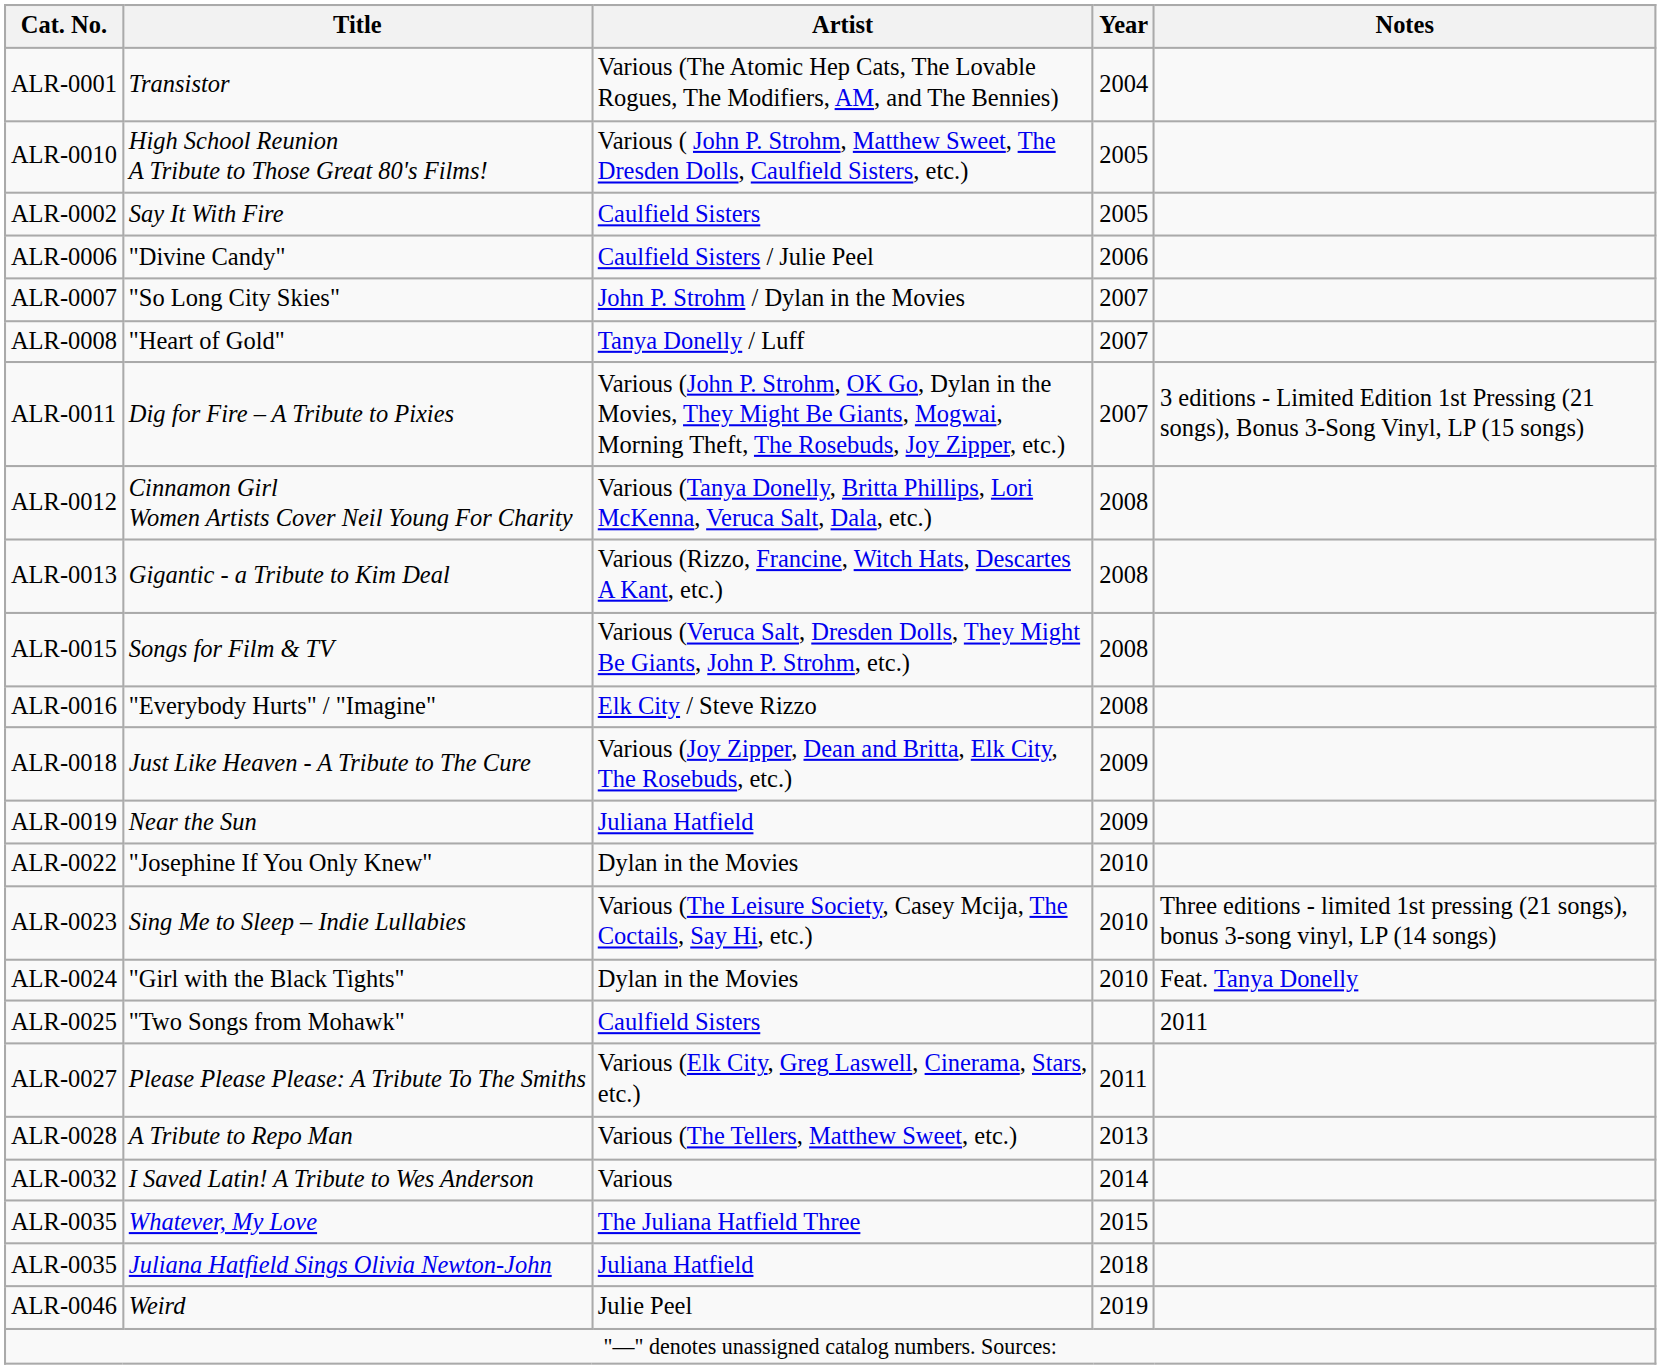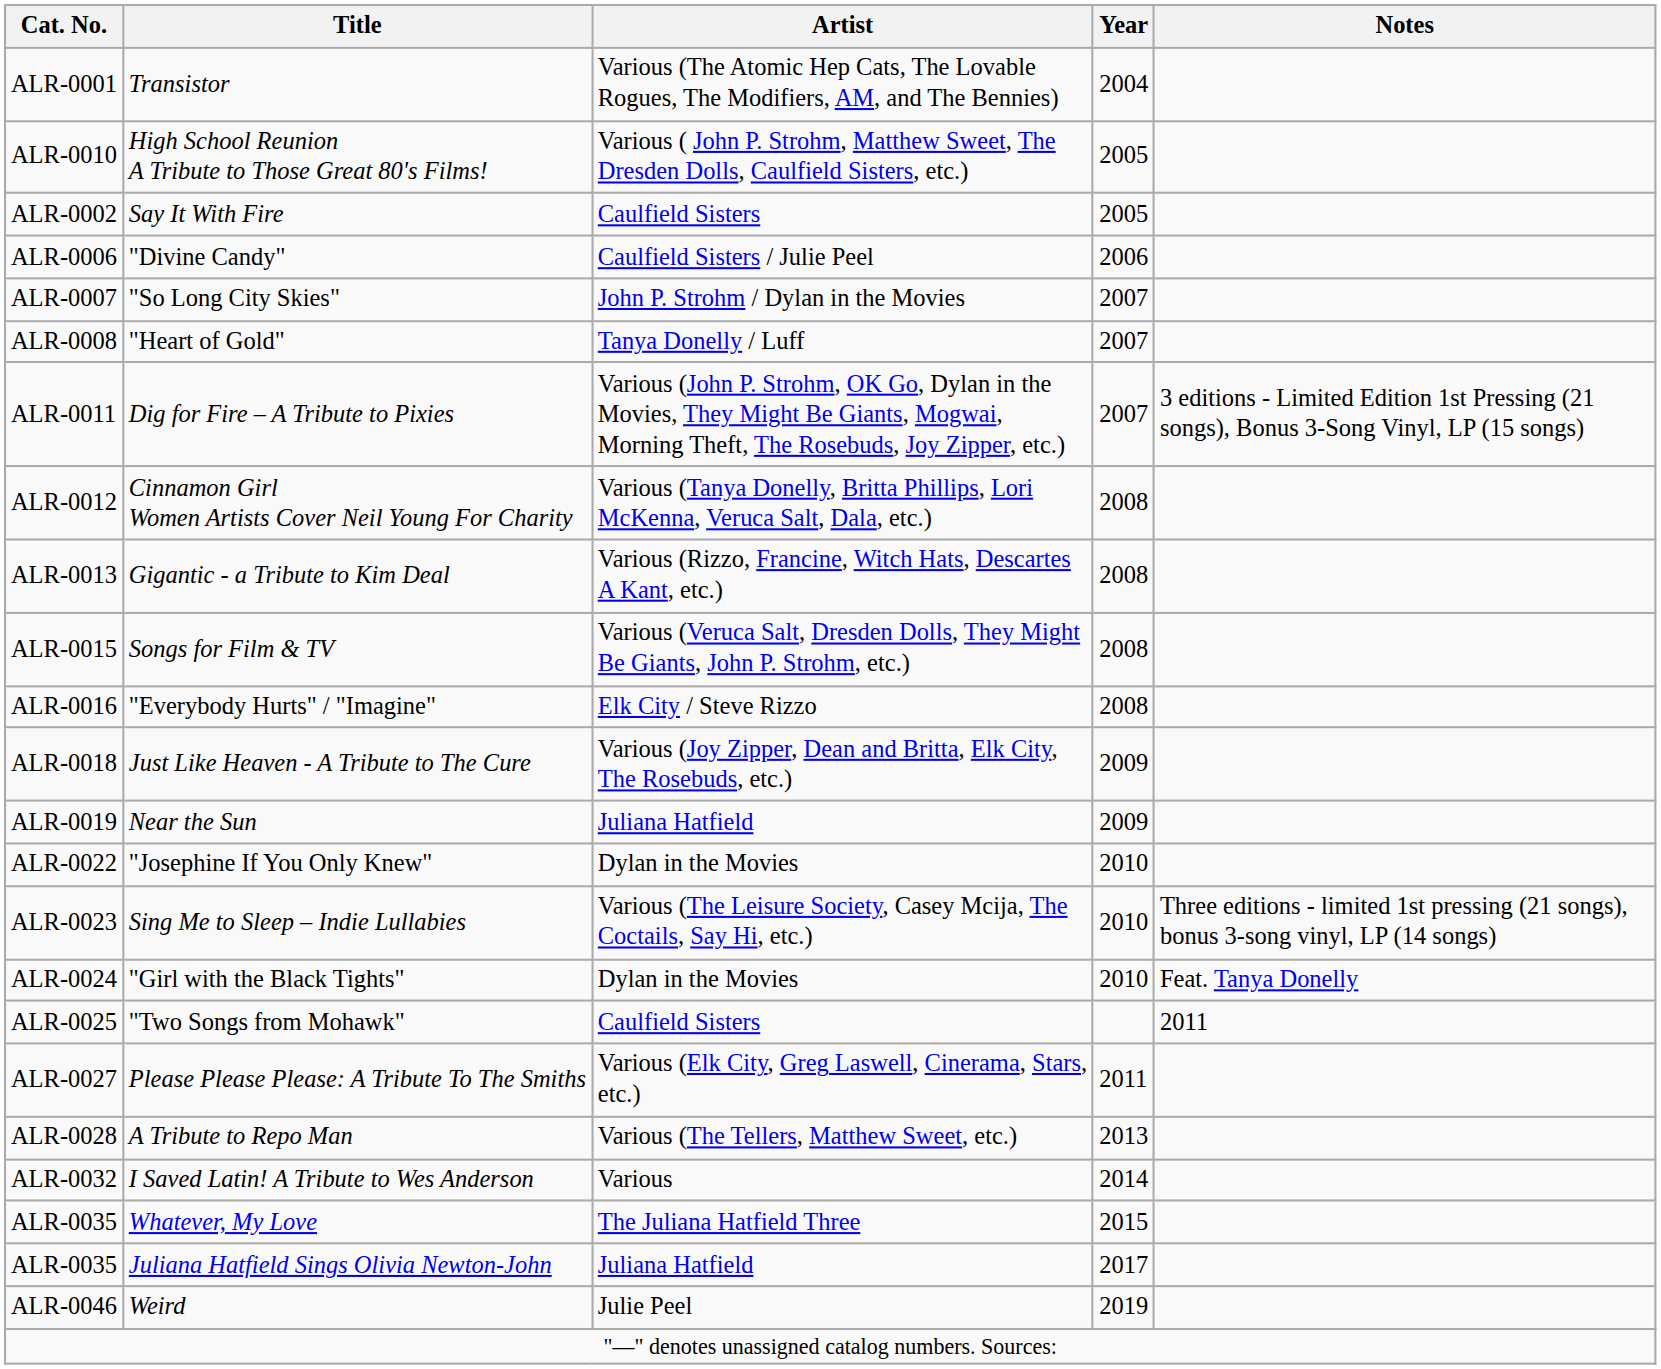 <table class="sortable wikitable" style="font-size:9pt">
 <tr>
 <th>Cat. No.</th>
 <th>Title</th>
 <th style="width:20em;">Artist</th>
 <th>Year</th>
 <th style="width:20em;">Notes</th>
 </tr>
 <tr>
 <td>ALR-0001</td>
 <td><em>Transistor</em></td>
 <td>Various (The Atomic Hep Cats, The Lovable Rogues, The Modifiers, <a href='#'>AM</a>, and The Bennies)</td>
 <td>2004</td>
 <td></td>
 </tr>
 <tr>
 <td>ALR-0010</td>
 <td><em>High School Reunion</em><br><em>A Tribute to Those Great 80's Films!</em></td>
 <td>Various ( <a href='#'>John P. Strohm</a>, <a href='#'>Matthew Sweet</a>, <a href='#'>The Dresden Dolls</a>, <a href='#'>Caulfield Sisters</a>, etc.)</td>
 <td>2005</td>
 <td></td>
 </tr>
 <tr>
 <td>ALR-0002</td>
 <td><em>Say It With Fire</em></td>
 <td><a href='#'>Caulfield Sisters</a></td>
 <td>2005</td>
 <td></td>
 </tr>
 <tr>
 <td>ALR-0006</td>
 <td>"Divine Candy"</td>
 <td><a href='#'>Caulfield Sisters</a> / Julie Peel</td>
 <td>2006</td>
 <td></td>
 </tr>
 <tr>
 <td>ALR-0007</td>
 <td>"So Long City Skies"</td>
 <td><a href='#'>John P. Strohm</a> / Dylan in the Movies</td>
 <td>2007</td>
 <td></td>
 </tr>
 <tr>
 <td>ALR-0008</td>
 <td>"Heart of Gold"</td>
 <td><a href='#'>Tanya Donelly</a> / Luff</td>
 <td>2007</td>
 <td></td>
 </tr>
 <tr>
 <td>ALR-0011</td>
 <td><em>Dig for Fire – A Tribute to Pixies</em></td>
 <td>Various (<a href='#'>John P. Strohm</a>, <a href='#'>OK Go</a>, Dylan in the Movies, <a href='#'>They Might Be Giants</a>, <a href='#'>Mogwai</a>, Morning Theft, <a href='#'>The Rosebuds</a>, <a href='#'>Joy Zipper</a>, etc.)</td>
 <td>2007</td>
 <td>3 editions - Limited Edition 1st Pressing (21 songs), Bonus 3-Song Vinyl, LP (15 songs)</td>
 </tr>
 <tr>
 <td>ALR-0012</td>
 <td><em>Cinnamon Girl</em> <br><em>Women Artists Cover Neil Young For Charity</em></td>
 <td>Various (<a href='#'>Tanya Donelly</a>, <a href='#'>Britta Phillips</a>, <a href='#'>Lori McKenna</a>, <a href='#'>Veruca Salt</a>, <a href='#'>Dala</a>, etc.)</td>
 <td>2008</td>
 <td></td>
 </tr>
 <tr>
 <td>ALR-0013</td>
 <td><em>Gigantic - a Tribute to Kim Deal</em></td>
 <td>Various (Rizzo, <a href='#'>Francine</a>, <a href='#'>Witch Hats</a>, <a href='#'>Descartes A Kant</a>, etc.)</td>
 <td>2008</td>
 <td></td>
 </tr>
 <tr>
 <td>ALR-0015</td>
 <td><em>Songs for Film & TV</em></td>
 <td>Various (<a href='#'>Veruca Salt</a>, <a href='#'>Dresden Dolls</a>, <a href='#'>They Might Be Giants</a>, <a href='#'>John P. Strohm</a>, etc.)</td>
 <td>2008</td>
 <td></td>
 </tr>
 <tr>
 <td>ALR-0016</td>
 <td>"Everybody Hurts" / "Imagine"</td>
 <td><a href='#'>Elk City</a> / Steve Rizzo</td>
 <td>2008</td>
 <td></td>
 </tr>
 <tr>
 <td>ALR-0018</td>
 <td><em>Just Like Heaven - A Tribute to The Cure</em></td>
 <td>Various (<a href='#'>Joy Zipper</a>, <a href='#'>Dean and Britta</a>, <a href='#'>Elk City</a>, <a href='#'>The Rosebuds</a>, etc.)</td>
 <td>2009</td>
 <td></td>
 </tr>
 <tr>
 <td>ALR-0019</td>
 <td><em>Near the Sun</em></td>
 <td><a href='#'>Juliana Hatfield</a></td>
 <td>2009</td>
 <td></td>
 </tr>
 <tr>
 <td>ALR-0022</td>
 <td>"Josephine If You Only Knew"</td>
 <td>Dylan in the Movies</td>
 <td>2010</td>
 <td></td>
 </tr>
 <tr>
 <td>ALR-0023</td>
 <td><em>Sing Me to Sleep – Indie Lullabies</em></td>
 <td>Various (<a href='#'>The Leisure Society</a>, Casey Mcija, <a href='#'>The Coctails</a>, <a href='#'>Say Hi</a>, etc.)</td>
 <td>2010</td>
 <td>Three editions - limited 1st pressing (21 songs), bonus 3-song vinyl, LP (14 songs)</td>
 </tr>
 <tr>
 <td>ALR-0024</td>
 <td>"Girl with the Black Tights"</td>
 <td>Dylan in the Movies</td>
 <td>2010</td>
 <td>Feat. <a href='#'>Tanya Donelly</a></td>
 </tr>
 <tr>
 <td>ALR-0025</td>
 <td>"Two Songs from Mohawk"</td>
 <td><a href='#'>Caulfield Sisters</a></td>
 <td></td>
 <td>2011</td>
 </tr>
 <tr>
 <td>ALR-0027</td>
 <td><em>Please Please Please: A Tribute To The Smiths</em></td>
 <td>Various (<a href='#'>Elk City</a>, <a href='#'>Greg Laswell</a>, <a href='#'>Cinerama</a>, <a href='#'>Stars</a>, etc.)</td>
 <td>2011</td>
 <td></td>
 </tr>
 <tr>
 <td>ALR-0028</td>
 <td><em>A Tribute to Repo Man </em></td>
 <td>Various (<a href='#'>The Tellers</a>, <a href='#'>Matthew Sweet</a>, etc.)</td>
 <td>2013</td>
 <td></td>
 </tr>
 <tr>
 <td>ALR-0032</td>
 <td><em>I Saved Latin! A Tribute to Wes Anderson</em></td>
 <td>Various</td>
 <td>2014</td>
 <td></td>
 </tr>
 <tr>
 <td>ALR-0035</td>
 <td><em><a href='#'>Whatever, My Love</a></em></td>
 <td><a href='#'>The Juliana Hatfield Three</a></td>
 <td>2015</td>
 <td></td>
 </tr>
 <tr>
 <td>ALR-0035</td>
 <td><em><a href='#'>Juliana Hatfield Sings Olivia Newton-John</a></em></td>
 <td><a href='#'>Juliana Hatfield</a></td>
-<td>2018</td>
+<td>2017</td>
 <td></td>
 </tr>
 <tr>
 <td>ALR-0046</td>
 <td><em>Weird</em></td>
 <td>Julie Peel</td>
 <td>2019</td>
 <td></td>
 </tr>
 <tr>
 <td colspan="5"  style="font-size:90%; text-align:center;">"—" denotes unassigned catalog numbers. Sources: </td>
 </tr>
 </table>
